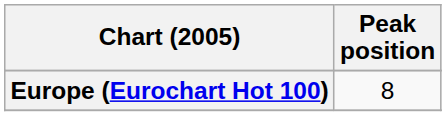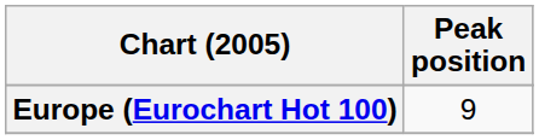 <table class="wikitable sortable plainrowheaders" style="text-align:center">
 <tr>
 <th scope="col">Chart (2005)</th>
 <th scope="col">Peak<br>position</th>
 </tr>
 <tr>
 </tr>
 <tr>
 <th scope="row">Europe (<a href='#'>Eurochart Hot 100</a>)</th>
-<td>8</td>
+<td>9</td>
 </tr>
 <tr>
 </tr>
 <tr>
 </tr>
 <tr>
 </tr>
 <tr>
 </tr>
 </table>
